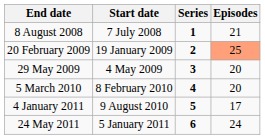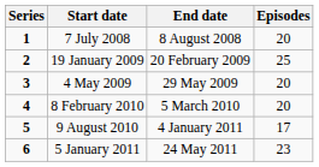 <table class="wikitable" style="text-align:center;">
 <tr>
+<th>Series</th>
+<th>Start date</th>
 <th>End date</th>
-<th>Start date</th>
-<th>Series</th>
 <th>Episodes</th>
 </tr>
 <tr>
+<td><strong>1</strong></td>
+<td>7 July 2008</td>
 <td>8 August 2008</td>
-<td>7 July 2008</td>
-<td><strong>1</strong></td>
-<td>21</td>
-</tr>
-<tr>
-<td>20 February 2009</td>
-<td>19 January 2009</td>
-<td><strong>2</strong></td>
-<td style="background: lightsalmon;">25</td>
-</tr>
-<tr>
-<td>29 May 2009</td>
-<td>4 May 2009</td>
-<td><strong>3</strong></td>
 <td>20</td>
 </tr>
 <tr>
-<td>5 March 2010</td>
-<td>8 February 2010</td>
-<td><strong>4</strong></td>
+<td><strong>2</strong></td>
+<td>19 January 2009</td>
+<td>20 February 2009</td>
+<td>25</td>
+</tr>
+<tr>
+<td><strong>3</strong></td>
+<td>4 May 2009</td>
+<td>29 May 2009</td>
 <td>20</td>
 </tr>
 <tr>
+<td><strong>4</strong></td>
+<td>8 February 2010</td>
+<td>5 March 2010</td>
+<td>20</td>
+</tr>
+<tr>
+<td><strong>5</strong></td>
+<td>9 August 2010</td>
 <td>4 January 2011</td>
-<td>9 August 2010</td>
-<td><strong>5</strong></td>
 <td>17</td>
 </tr>
 <tr>
+<td><strong>6</strong></td>
+<td>5 January 2011</td>
 <td>24 May 2011</td>
-<td>5 January 2011</td>
-<td><strong>6</strong></td>
-<td>24</td>
+<td>23</td>
 </tr>
 </table>
